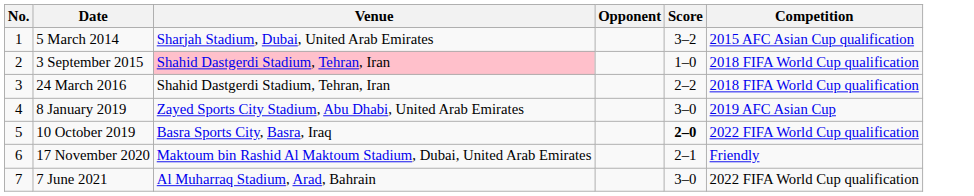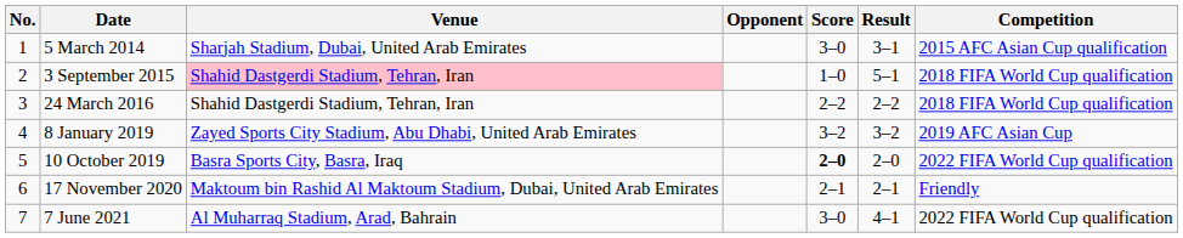 <table class="wikitable sortable">
 <tr>
 <th scope="col">No.</th>
 <th scope="col">Date</th>
 <th scope="col">Venue</th>
 <th scope="col">Opponent</th>
 <th scope="col">Score</th>
+<th scope="col">Result</th>
 <th scope="col">Competition</th>
 </tr>
 <tr>
 <td style="text-align:center">1</td>
 <td>5 March 2014</td>
 <td><a href='#'>Sharjah Stadium</a>, <a href='#'>Dubai</a>, United Arab Emirates</td>
 <td></td>
-<td style="text-align:center">3–2</td>
+<td style="text-align:center">3–0</td>
+<td style="text-align:center">3–1</td>
 <td><a href='#'>2015 AFC Asian Cup qualification</a></td>
 </tr>
 <tr>
 <td style="text-align:center">2</td>
 <td>3 September 2015</td>
 <td style="background: pink;"><a href='#'>Shahid Dastgerdi Stadium</a>, <a href='#'>Tehran</a>, Iran</td>
 <td></td>
 <td style="text-align:center">1–0</td>
+<td style="text-align:center">5–1</td>
 <td><a href='#'>2018 FIFA World Cup qualification</a></td>
 </tr>
 <tr>
 <td style="text-align:center">3</td>
 <td>24 March 2016</td>
 <td>Shahid Dastgerdi Stadium, Tehran, Iran</td>
 <td></td>
 <td style="text-align:center">2–2</td>
+<td style="text-align:center">2–2</td>
 <td><a href='#'>2018 FIFA World Cup qualification</a></td>
 </tr>
 <tr>
 <td style="text-align:center">4</td>
 <td>8 January 2019</td>
 <td><a href='#'>Zayed Sports City Stadium</a>, <a href='#'>Abu Dhabi</a>, United Arab Emirates</td>
 <td></td>
-<td style="text-align:center">3–0</td>
+<td style="text-align:center">3–2</td>
+<td style="text-align:center">3–2</td>
 <td><a href='#'>2019 AFC Asian Cup</a></td>
 </tr>
 <tr>
 <td style="text-align:center">5</td>
 <td>10 October 2019</td>
 <td><a href='#'>Basra Sports City</a>, <a href='#'>Basra</a>, Iraq</td>
 <td></td>
 <td style="text-align:center"><strong>2–0</strong></td>
+<td style="text-align:center">2–0</td>
 <td><a href='#'>2022 FIFA World Cup qualification</a></td>
 </tr>
 <tr>
 <td style="text-align:center">6</td>
 <td>17 November 2020</td>
 <td><a href='#'>Maktoum bin Rashid Al Maktoum Stadium</a>, Dubai, United Arab Emirates</td>
 <td></td>
+<td style="text-align:center">2–1</td>
 <td style="text-align:center">2–1</td>
 <td><a href='#'>Friendly</a></td>
 </tr>
 <tr>
 <td style="text-align:center">7</td>
 <td>7 June 2021</td>
 <td><a href='#'>Al Muharraq Stadium</a>, <a href='#'>Arad</a>, Bahrain</td>
 <td></td>
 <td style="text-align:center">3–0</td>
+<td style="text-align:center">4–1</td>
 <td>2022 FIFA World Cup qualification</td>
 </tr>
 </table>
